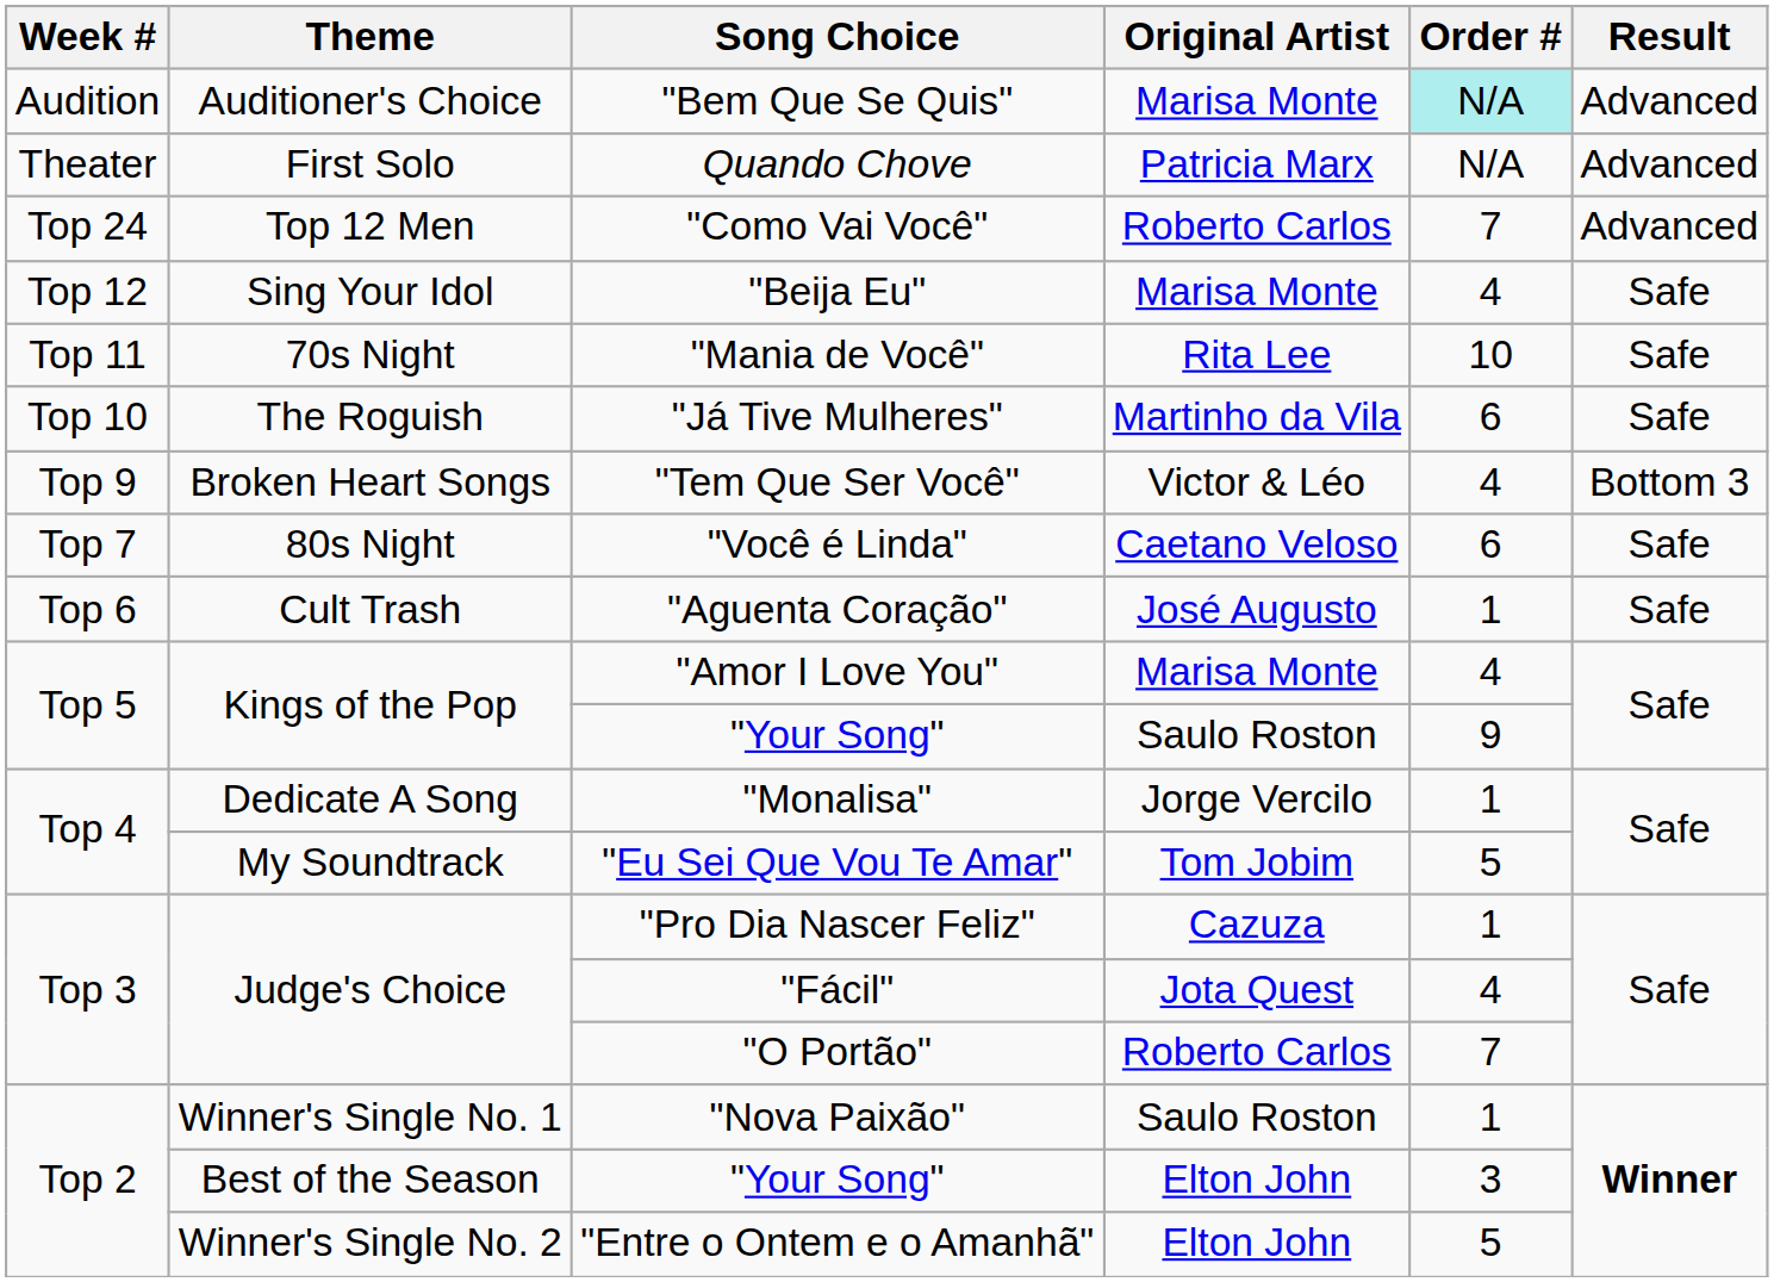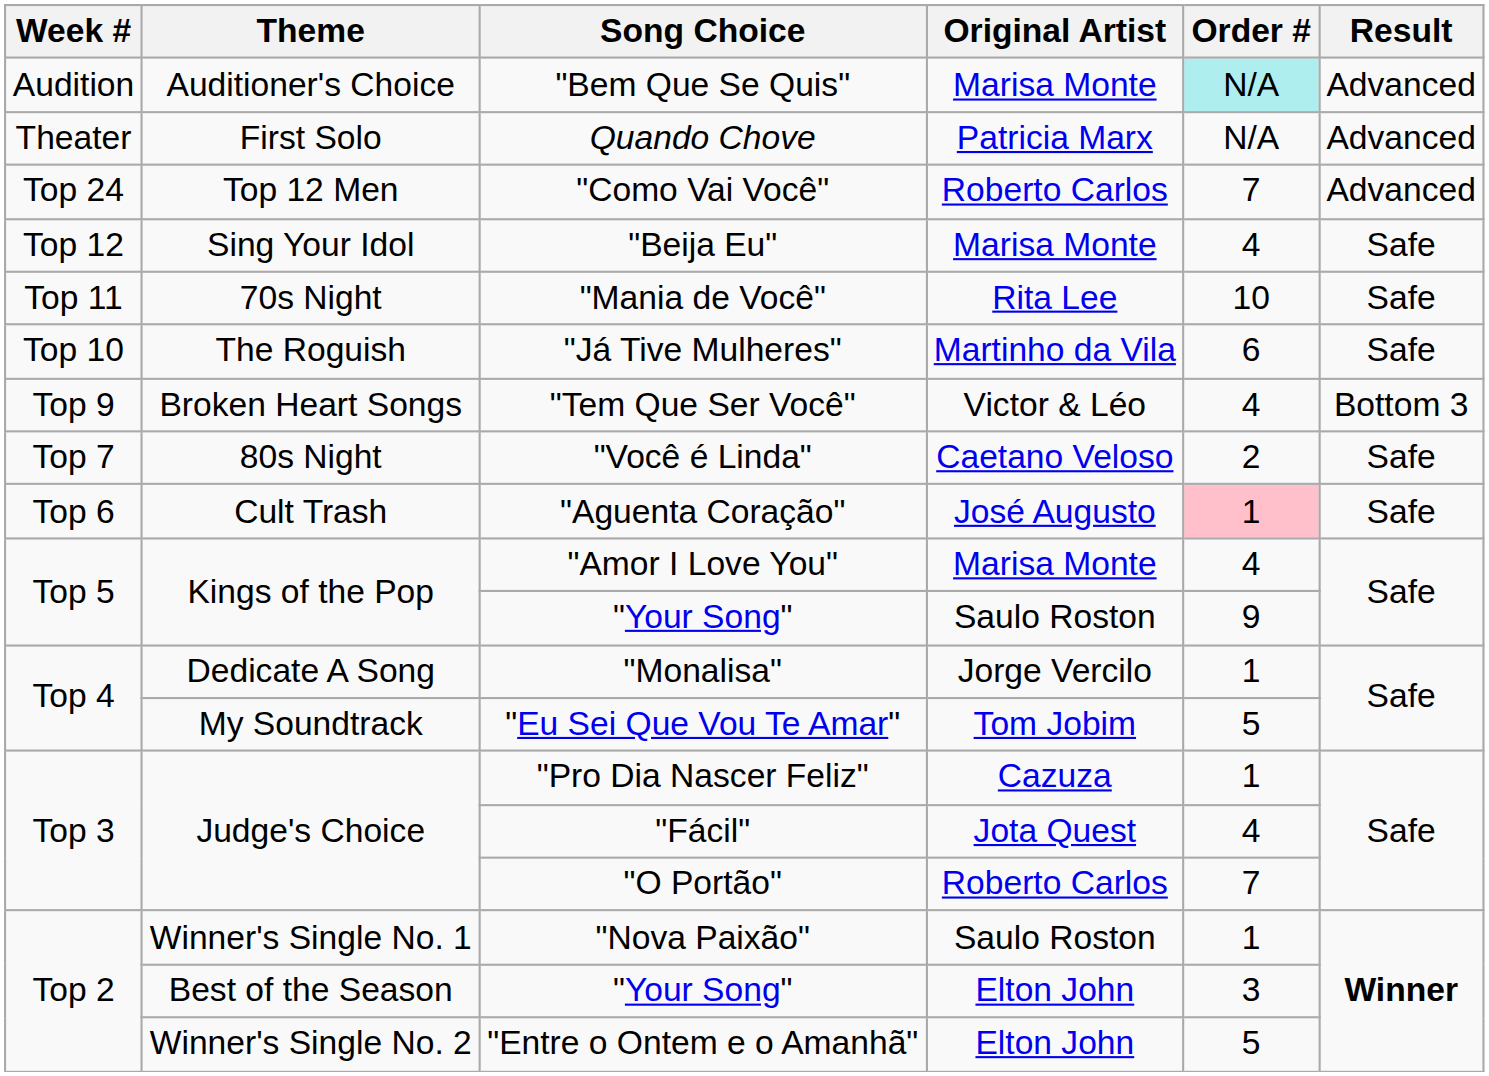 <table class="wikitable" style="text-align: center;">
 <tr>
 <th>Week #</th>
 <th>Theme</th>
 <th>Song Choice</th>
 <th>Original Artist</th>
 <th>Order #</th>
 <th>Result</th>
 </tr>
 <tr>
 <td>Audition</td>
 <td>Auditioner's Choice</td>
 <td>"Bem Que Se Quis"</td>
 <td><a href='#'>Marisa Monte</a></td>
 <td style="background: paleturquoise;">N/A</td>
 <td>Advanced</td>
 </tr>
 <tr>
 <td>Theater</td>
 <td>First Solo</td>
 <td><em>Quando Chove</em></td>
 <td><a href='#'>Patricia Marx</a></td>
 <td>N/A</td>
 <td>Advanced</td>
 </tr>
 <tr>
 <td>Top 24</td>
 <td>Top 12 Men</td>
 <td>"Como Vai Você"</td>
 <td><a href='#'>Roberto Carlos</a></td>
 <td>7</td>
 <td>Advanced</td>
 </tr>
 <tr>
 <td>Top 12</td>
 <td>Sing Your Idol</td>
 <td>"Beija Eu"</td>
 <td><a href='#'>Marisa Monte</a></td>
 <td>4</td>
 <td>Safe</td>
 </tr>
 <tr>
 <td>Top 11</td>
 <td>70s Night</td>
 <td>"Mania de Você"</td>
 <td><a href='#'>Rita Lee</a></td>
 <td>10</td>
 <td>Safe</td>
 </tr>
 <tr>
 <td>Top 10</td>
 <td>The Roguish</td>
 <td>"Já Tive Mulheres"</td>
 <td><a href='#'>Martinho da Vila</a></td>
 <td>6</td>
 <td>Safe</td>
 </tr>
 <tr>
 <td>Top 9</td>
 <td>Broken Heart Songs</td>
 <td>"Tem Que Ser Você"</td>
 <td>Victor & Léo</td>
 <td>4</td>
 <td>Bottom 3</td>
 </tr>
 <tr>
 <td>Top 7</td>
 <td>80s Night</td>
 <td>"Você é Linda"</td>
 <td><a href='#'>Caetano Veloso</a></td>
-<td>6</td>
+<td>2</td>
 <td>Safe</td>
 </tr>
 <tr>
 <td>Top 6</td>
 <td>Cult Trash</td>
 <td>"Aguenta Coração"</td>
 <td><a href='#'>José Augusto</a></td>
-<td>1</td>
+<td style="background: pink;">1</td>
 <td>Safe</td>
 </tr>
 <tr>
 <td rowspan=2>Top 5</td>
 <td rowspan=2>Kings of the Pop</td>
 <td>"Amor I Love You"</td>
 <td><a href='#'>Marisa Monte</a></td>
 <td>4</td>
 <td rowspan=2>Safe</td>
 </tr>
 <tr>
 <td>"<a href='#'>Your Song</a>"</td>
 <td>Saulo Roston</td>
 <td>9</td>
 </tr>
 <tr>
 <td rowspan=2>Top 4</td>
 <td>Dedicate A Song</td>
 <td>"Monalisa"</td>
 <td>Jorge Vercilo</td>
 <td>1</td>
 <td rowspan=2>Safe</td>
 </tr>
 <tr>
 <td>My Soundtrack</td>
 <td>"<a href='#'>Eu Sei Que Vou Te Amar</a>"</td>
 <td><a href='#'>Tom Jobim</a></td>
 <td>5</td>
 </tr>
 <tr>
 <td rowspan=3>Top 3</td>
 <td rowspan=3>Judge's Choice</td>
 <td>"Pro Dia Nascer Feliz"</td>
 <td><a href='#'>Cazuza</a></td>
 <td>1</td>
 <td rowspan=3>Safe</td>
 </tr>
 <tr>
 <td>"Fácil"</td>
 <td><a href='#'>Jota Quest</a></td>
 <td>4</td>
 </tr>
 <tr>
 <td>"O Portão"</td>
 <td><a href='#'>Roberto Carlos</a></td>
 <td>7</td>
 </tr>
 <tr>
 <td rowspan=3>Top 2</td>
 <td>Winner's Single No. 1</td>
 <td>"Nova Paixão"</td>
 <td>Saulo Roston</td>
 <td>1</td>
 <td rowspan=3><strong>Winner</strong></td>
 </tr>
 <tr>
 <td>Best of the Season</td>
 <td>"<a href='#'>Your Song</a>"</td>
 <td><a href='#'>Elton John</a></td>
 <td>3</td>
 </tr>
 <tr>
 <td>Winner's Single No. 2</td>
 <td>"Entre o Ontem e o Amanhã"</td>
 <td><a href='#'>Elton John</a></td>
 <td>5</td>
 </tr>
 </table>
